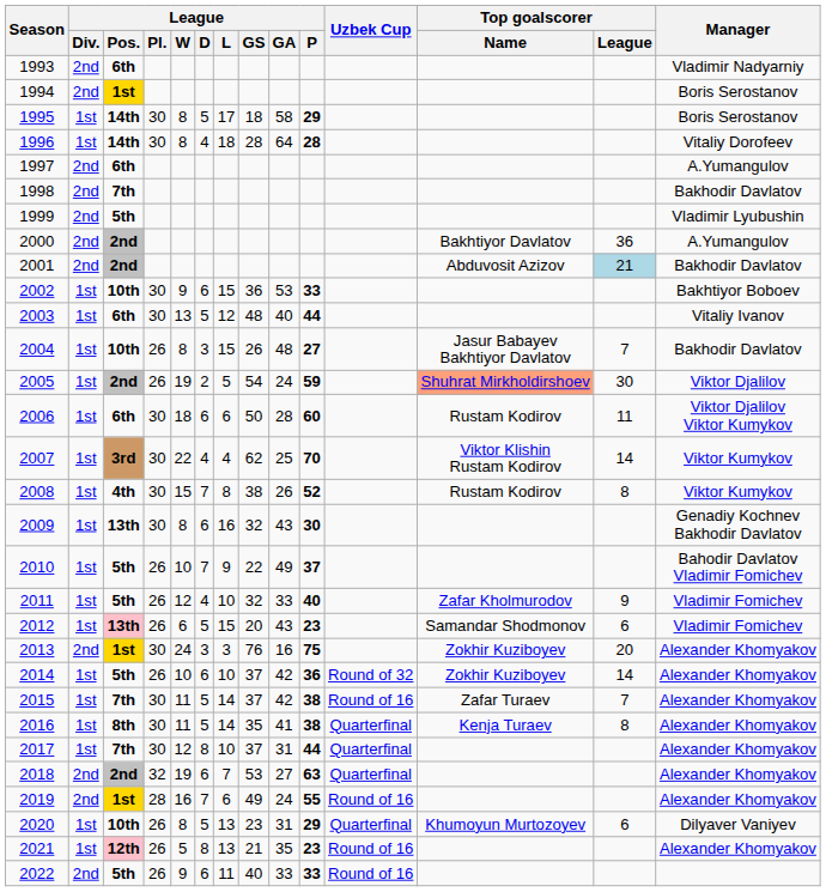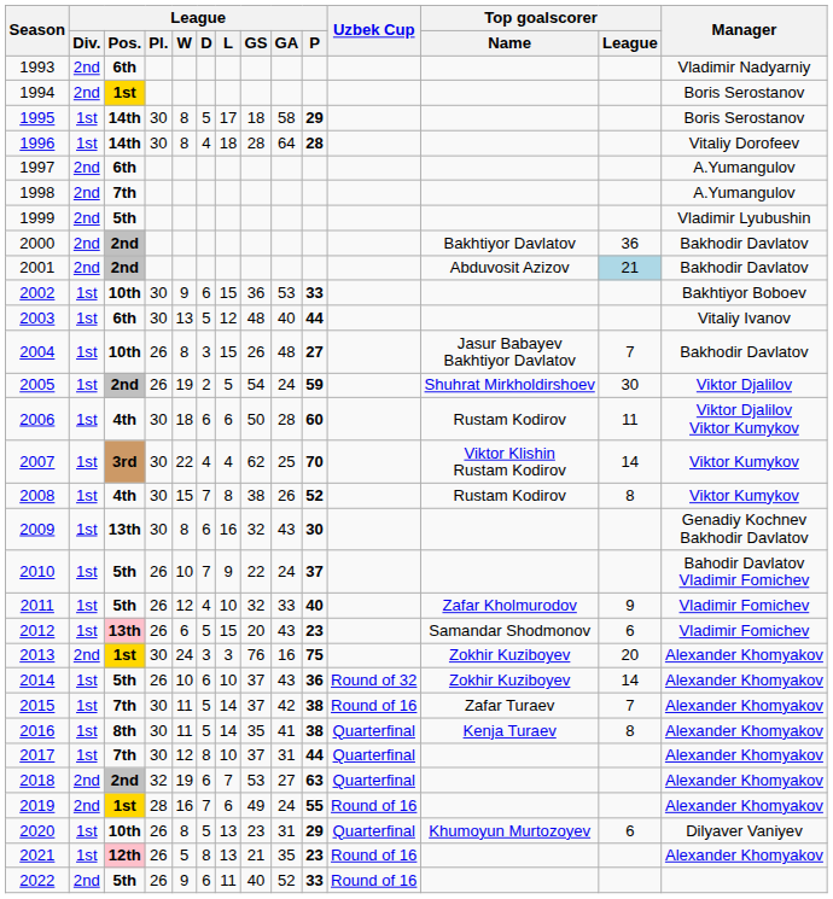 <table class="wikitable mw-collapsible mw-collapsed" align=center cellspacing="0" cellpadding="3" style="border:1px solid #AAAAAA;font-size:90%">
 <tr style="background:#efefef;">
 <th rowspan="2">Season</th>
 <th colspan="9">League</th>
 <th rowspan="2"><a href='#'>Uzbek Cup</a></th>
 <th colspan="2">Top goalscorer</th>
 <th rowspan="2">Manager</th>
 </tr>
 <tr>
 <th>Div.</th>
 <th>Pos.</th>
 <th>Pl.</th>
 <th>W</th>
 <th>D</th>
 <th>L</th>
 <th>GS</th>
 <th>GA</th>
 <th>P</th>
 <th>Name</th>
 <th>League</th>
 </tr>
 <tr>
 <td align=center>1993</td>
 <td align=center><a href='#'>2nd</a></td>
 <td align=center><strong>6th</strong></td>
 <td align=center></td>
 <td align=center></td>
 <td align=center></td>
 <td align=center></td>
 <td align=center></td>
 <td align=center></td>
 <td align=center><strong> </strong></td>
 <td align=center></td>
 <td align=center></td>
 <td align=center></td>
 <td align=center> Vladimir Nadyarniy</td>
 </tr>
 <tr>
 <td align=center>1994</td>
 <td align=center><a href='#'>2nd</a></td>
 <td style="text-align:center; background:gold;"><strong>1st</strong></td>
 <td align=center></td>
 <td align=center></td>
 <td align=center></td>
 <td align=center></td>
 <td align=center></td>
 <td align=center></td>
 <td align=center><strong> </strong></td>
 <td align=center></td>
 <td align=center></td>
 <td align=center></td>
 <td align=center> Boris Serostanov</td>
 </tr>
 <tr>
 <td align=center><a href='#'>1995</a></td>
 <td align=center><a href='#'>1st</a></td>
 <td align=center><strong>14th</strong></td>
 <td align=center>30</td>
 <td align=center>8</td>
 <td align=center>5</td>
 <td align=center>17</td>
 <td align=center>18</td>
 <td align=center>58</td>
 <td align=center><strong>29</strong></td>
 <td align=center></td>
 <td align=center></td>
 <td align=center></td>
 <td align=center> Boris Serostanov</td>
 </tr>
 <tr>
 <td align=center><a href='#'>1996</a></td>
 <td align=center><a href='#'>1st</a></td>
 <td align=center><strong>14th</strong></td>
 <td align=center>30</td>
 <td align=center>8</td>
 <td align=center>4</td>
 <td align=center>18</td>
 <td align=center>28</td>
 <td align=center>64</td>
 <td align=center><strong>28</strong></td>
 <td align=center></td>
 <td align=center></td>
 <td align=center></td>
 <td align=center> Vitaliy Dorofeev</td>
 </tr>
 <tr>
 <td align=center>1997</td>
 <td align=center><a href='#'>2nd</a></td>
 <td align=center><strong>6th</strong></td>
 <td align=center></td>
 <td align=center></td>
 <td align=center></td>
 <td align=center></td>
 <td align=center></td>
 <td align=center></td>
 <td align=center><strong> </strong></td>
 <td align=center></td>
 <td align=center></td>
 <td align=center></td>
 <td align=center> A.Yumangulov</td>
 </tr>
 <tr>
 <td align=center>1998</td>
 <td align=center><a href='#'>2nd</a></td>
 <td align=center><strong>7th</strong></td>
 <td align=center></td>
 <td align=center></td>
 <td align=center></td>
 <td align=center></td>
 <td align=center></td>
 <td align=center></td>
 <td align=center><strong> </strong></td>
 <td align=center></td>
 <td align=center></td>
 <td align=center></td>
-<td align=center> Bakhodir Davlatov</td>
+<td align=center> A.Yumangulov</td>
 </tr>
 <tr>
 <td align=center>1999</td>
 <td align=center><a href='#'>2nd</a></td>
 <td align=center><strong>5th</strong></td>
 <td align=center></td>
 <td align=center></td>
 <td align=center></td>
 <td align=center></td>
 <td align=center></td>
 <td align=center></td>
 <td align=center><strong> </strong></td>
 <td align=center></td>
 <td align=center></td>
 <td align=center></td>
 <td align=center> Vladimir Lyubushin</td>
 </tr>
 <tr>
 <td align=center>2000</td>
 <td align=center><a href='#'>2nd</a></td>
 <td style="text-align:center; background:silver;"><strong>2nd</strong></td>
 <td align=center></td>
 <td align=center></td>
 <td align=center></td>
 <td align=center></td>
 <td align=center></td>
 <td align=center></td>
 <td align=center><strong> </strong></td>
 <td align=center></td>
 <td align=center> Bakhtiyor Davlatov</td>
 <td align=center>36</td>
-<td align=center> A.Yumangulov</td>
+<td align=center> Bakhodir Davlatov</td>
 </tr>
 <tr>
 <td align=center>2001</td>
 <td align=center><a href='#'>2nd</a></td>
 <td style="text-align:center; background:silver;"><strong>2nd</strong></td>
 <td align=center></td>
 <td align=center></td>
 <td align=center></td>
 <td align=center></td>
 <td align=center></td>
 <td align=center></td>
 <td align=center><strong> </strong></td>
 <td align=center></td>
 <td align=center> Abduvosit Azizov</td>
 <td align=center style="background: lightblue;">21</td>
 <td align=center> Bakhodir Davlatov</td>
 </tr>
 <tr>
 <td align=center><a href='#'>2002</a></td>
 <td align=center><a href='#'>1st</a></td>
 <td align=center><strong>10th</strong></td>
 <td align=center>30</td>
 <td align=center>9</td>
 <td align=center>6</td>
 <td align=center>15</td>
 <td align=center>36</td>
 <td align=center>53</td>
 <td align=center><strong>33</strong></td>
 <td align=center></td>
 <td align=center></td>
 <td align=center></td>
 <td align=center> Bakhtiyor Boboev</td>
 </tr>
 <tr>
 <td align=center><a href='#'>2003</a></td>
 <td align=center><a href='#'>1st</a></td>
 <td align=center><strong>6th</strong></td>
 <td align=center>30</td>
 <td align=center>13</td>
 <td align=center>5</td>
 <td align=center>12</td>
 <td align=center>48</td>
 <td align=center>40</td>
 <td align=center><strong>44</strong></td>
 <td align=center></td>
 <td align=center></td>
 <td align=center></td>
 <td align=center> Vitaliy Ivanov</td>
 </tr>
 <tr>
 <td align=center><a href='#'>2004</a></td>
 <td align=center><a href='#'>1st</a></td>
 <td align=center><strong>10th</strong></td>
 <td align=center>26</td>
 <td align=center>8</td>
 <td align=center>3</td>
 <td align=center>15</td>
 <td align=center>26</td>
 <td align=center>48</td>
 <td align=center><strong>27</strong></td>
 <td align=center></td>
 <td align=center> Jasur Babayev <br>  Bakhtiyor Davlatov</td>
 <td align=center>7</td>
 <td align=center> Bakhodir Davlatov</td>
 </tr>
 <tr>
 <td align=center><a href='#'>2005</a></td>
 <td align=center><a href='#'>1st</a></td>
 <td style="text-align:center; background:silver;"><strong>2nd</strong></td>
 <td align=center>26</td>
 <td align=center>19</td>
 <td align=center>2</td>
 <td align=center>5</td>
 <td align=center>54</td>
 <td align=center>24</td>
 <td align=center><strong>59</strong></td>
 <td align=center></td>
-<td align=center style="background: lightsalmon;"> <a href='#'>Shuhrat Mirkholdirshoev</a></td>
+<td align=center> <a href='#'>Shuhrat Mirkholdirshoev</a></td>
 <td align=center>30</td>
 <td align=center> <a href='#'>Viktor Djalilov</a></td>
 </tr>
 <tr>
 <td align=center><a href='#'>2006</a></td>
 <td align=center><a href='#'>1st</a></td>
-<td align=center><strong>6th</strong></td>
+<td align=center><strong>4th</strong></td>
 <td align=center>30</td>
 <td align=center>18</td>
 <td align=center>6</td>
 <td align=center>6</td>
 <td align=center>50</td>
 <td align=center>28</td>
 <td align=center><strong>60</strong></td>
 <td align=center></td>
 <td align=center> Rustam Kodirov</td>
 <td align=center>11</td>
 <td align=center> <a href='#'>Viktor Djalilov</a> <br>  <a href='#'>Viktor Kumykov</a></td>
 </tr>
 <tr>
 <td align=center><a href='#'>2007</a></td>
 <td align=center><a href='#'>1st</a></td>
 <td style="text-align:center; background:#cc9966;"><strong>3rd</strong></td>
 <td align=center>30</td>
 <td align=center>22</td>
 <td align=center>4</td>
 <td align=center>4</td>
 <td align=center>62</td>
 <td align=center>25</td>
 <td align=center><strong>70</strong></td>
 <td align=center></td>
 <td align=center> <a href='#'>Viktor Klishin</a> <br>  Rustam Kodirov</td>
 <td align=center>14</td>
 <td align=center> <a href='#'>Viktor Kumykov</a></td>
 </tr>
 <tr>
 <td align=center><a href='#'>2008</a></td>
 <td align=center><a href='#'>1st</a></td>
 <td align=center><strong>4th</strong></td>
 <td align=center>30</td>
 <td align=center>15</td>
 <td align=center>7</td>
 <td align=center>8</td>
 <td align=center>38</td>
 <td align=center>26</td>
 <td align=center><strong>52</strong></td>
 <td align=center></td>
 <td align=center> Rustam Kodirov</td>
 <td align=center>8</td>
 <td align=center> <a href='#'>Viktor Kumykov</a></td>
 </tr>
 <tr>
 <td align=center><a href='#'>2009</a></td>
 <td align=center><a href='#'>1st</a></td>
 <td align=center><strong>13th</strong></td>
 <td align=center>30</td>
 <td align=center>8</td>
 <td align=center>6</td>
 <td align=center>16</td>
 <td align=center>32</td>
 <td align=center>43</td>
 <td align=center><strong>30</strong></td>
 <td align=center></td>
 <td align=center></td>
 <td align=center></td>
 <td align=center> Genadiy Kochnev <br>  Bakhodir Davlatov</td>
 </tr>
 <tr>
 <td align=center><a href='#'>2010</a></td>
 <td align=center><a href='#'>1st</a></td>
 <td align=center><strong>5th</strong></td>
 <td align=center>26</td>
 <td align=center>10</td>
 <td align=center>7</td>
 <td align=center>9</td>
 <td align=center>22</td>
-<td align=center>49</td>
+<td align=center>24</td>
 <td align=center><strong>37</strong></td>
 <td align=center></td>
 <td align=center></td>
 <td align=center></td>
 <td align=center> Bahodir Davlatov <br>  <a href='#'>Vladimir Fomichev</a></td>
 </tr>
 <tr>
 <td align=center><a href='#'>2011</a></td>
 <td align=center><a href='#'>1st</a></td>
 <td align=center><strong>5th</strong></td>
 <td align=center>26</td>
 <td align=center>12</td>
 <td align=center>4</td>
 <td align=center>10</td>
 <td align=center>32</td>
 <td align=center>33</td>
 <td align=center><strong>40</strong></td>
 <td align=center></td>
 <td align=center> <a href='#'>Zafar Kholmurodov</a></td>
 <td align=center>9</td>
 <td align=center> <a href='#'>Vladimir Fomichev</a></td>
 </tr>
 <tr>
 <td align=center><a href='#'>2012</a></td>
 <td align=center><a href='#'>1st</a></td>
 <td style="text-align:center; background:pink;"><strong>13th</strong></td>
 <td align=center>26</td>
 <td align=center>6</td>
 <td align=center>5</td>
 <td align=center>15</td>
 <td align=center>20</td>
 <td align=center>43</td>
 <td align=center><strong>23</strong></td>
 <td align=center></td>
 <td align=center> Samandar Shodmonov</td>
 <td align=center>6</td>
 <td align=center> <a href='#'>Vladimir Fomichev</a></td>
 </tr>
 <tr>
 <td align=center><a href='#'>2013</a></td>
 <td align=center><a href='#'>2nd</a></td>
 <td style="text-align:center; background:gold;"><strong>1st</strong></td>
 <td align=center>30</td>
 <td align=center>24</td>
 <td align=center>3</td>
 <td align=center>3</td>
 <td align=center>76</td>
 <td align=center>16</td>
 <td align=center><strong>75</strong></td>
 <td align=center></td>
 <td align=center> <a href='#'>Zokhir Kuziboyev</a></td>
 <td align=center>20</td>
 <td align=center> <a href='#'>Alexander Khomyakov</a></td>
 </tr>
 <tr>
 <td align=center><a href='#'>2014</a></td>
 <td align=center><a href='#'>1st</a></td>
 <td align=center><strong>5th</strong></td>
 <td align=center>26</td>
 <td align=center>10</td>
 <td align=center>6</td>
 <td align=center>10</td>
 <td align=center>37</td>
-<td align=center>42</td>
+<td align=center>43</td>
 <td align=center><strong>36</strong></td>
 <td align=center><a href='#'>Round of 32</a></td>
 <td align=center> <a href='#'>Zokhir Kuziboyev</a></td>
 <td align=center>14</td>
 <td align=center> <a href='#'>Alexander Khomyakov</a></td>
 </tr>
 <tr>
 <td align=center><a href='#'>2015</a></td>
 <td align=center><a href='#'>1st</a></td>
 <td align=center><strong>7th</strong></td>
 <td align=center>30</td>
 <td align=center>11</td>
 <td align=center>5</td>
 <td align=center>14</td>
 <td align=center>37</td>
 <td align=center>42</td>
 <td align=center><strong>38</strong></td>
 <td align=center><a href='#'>Round of 16</a></td>
 <td align=center> Zafar Turaev</td>
 <td align=center>7</td>
 <td align=center> <a href='#'>Alexander Khomyakov</a></td>
 </tr>
 <tr>
 <td align=center><a href='#'>2016</a></td>
 <td align=center><a href='#'>1st</a></td>
 <td align=center><strong>8th</strong></td>
 <td align=center>30</td>
 <td align=center>11</td>
 <td align=center>5</td>
 <td align=center>14</td>
 <td align=center>35</td>
 <td align=center>41</td>
 <td align=center><strong>38</strong></td>
 <td align=center><a href='#'>Quarterfinal</a></td>
 <td align=center> <a href='#'>Kenja Turaev</a></td>
 <td align=center>8</td>
 <td align=center> <a href='#'>Alexander Khomyakov</a></td>
 </tr>
 <tr>
 <td align=center><a href='#'>2017</a></td>
 <td align=center><a href='#'>1st</a></td>
 <td align=center><strong>7th</strong></td>
 <td align=center>30</td>
 <td align=center>12</td>
 <td align=center>8</td>
 <td align=center>10</td>
 <td align=center>37</td>
 <td align=center>31</td>
 <td align=center><strong>44</strong></td>
 <td align=center><a href='#'>Quarterfinal</a></td>
 <td align=center></td>
 <td align=center></td>
 <td align=center> <a href='#'>Alexander Khomyakov</a></td>
 </tr>
 <tr>
 <td align=center><a href='#'>2018</a></td>
 <td align=center><a href='#'>2nd</a></td>
 <td style="text-align:center; background:silver;"><strong>2nd</strong></td>
 <td align=center>32</td>
 <td align=center>19</td>
 <td align=center>6</td>
 <td align=center>7</td>
 <td align=center>53</td>
 <td align=center>27</td>
 <td align=center><strong>63</strong></td>
 <td align=center><a href='#'>Quarterfinal</a></td>
 <td align=center></td>
 <td align=center></td>
 <td align=center> <a href='#'>Alexander Khomyakov</a></td>
 </tr>
 <tr>
 <td align=center><a href='#'>2019</a></td>
 <td align=center><a href='#'>2nd</a></td>
 <td style="text-align:center; background:gold;"><strong>1st</strong></td>
 <td align=center>28</td>
 <td align=center>16</td>
 <td align=center>7</td>
 <td align=center>6</td>
 <td align=center>49</td>
 <td align=center>24</td>
 <td align=center><strong>55</strong></td>
 <td align=center><a href='#'>Round of 16</a></td>
 <td align=center></td>
 <td align=center></td>
 <td align=center> <a href='#'>Alexander Khomyakov</a></td>
 </tr>
 <tr>
 <td align=center><a href='#'>2020</a></td>
 <td align=center><a href='#'>1st</a></td>
 <td align=center><strong>10th</strong></td>
 <td align=center>26</td>
 <td align=center>8</td>
 <td align=center>5</td>
 <td align=center>13</td>
 <td align=center>23</td>
 <td align=center>31</td>
 <td align=center><strong>29</strong></td>
 <td align=center><a href='#'>Quarterfinal</a></td>
 <td align=center> <a href='#'>Khumoyun Murtozoyev</a></td>
 <td align=center>6</td>
 <td align=center> Dilyaver Vaniyev</td>
 </tr>
 <tr>
 <td align=center><a href='#'>2021</a></td>
 <td align=center><a href='#'>1st</a></td>
 <td style="text-align:center; background:pink;"><strong>12th</strong></td>
 <td align=center>26</td>
 <td align=center>5</td>
 <td align=center>8</td>
 <td align=center>13</td>
 <td align=center>21</td>
 <td align=center>35</td>
 <td align=center><strong>23</strong></td>
 <td align=center><a href='#'>Round of 16</a></td>
 <td align=center></td>
 <td align=center></td>
 <td align=center> <a href='#'>Alexander Khomyakov</a></td>
 </tr>
 <tr>
 <td align=center><a href='#'>2022</a></td>
 <td align=center><a href='#'>2nd</a></td>
 <td align=center><strong>5th</strong></td>
 <td align=center>26</td>
 <td align=center>9</td>
 <td align=center>6</td>
 <td align=center>11</td>
 <td align=center>40</td>
-<td align=center>33</td>
+<td align=center>52</td>
 <td align=center><strong>33</strong></td>
 <td align=center><a href='#'>Round of 16</a></td>
 <td align=center></td>
 <td align=center></td>
 <td align=center></td>
 </tr>
 </table>
